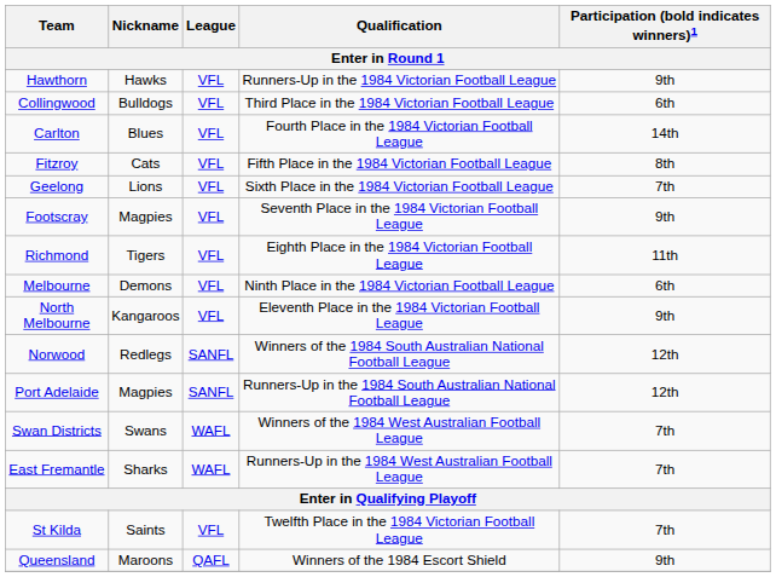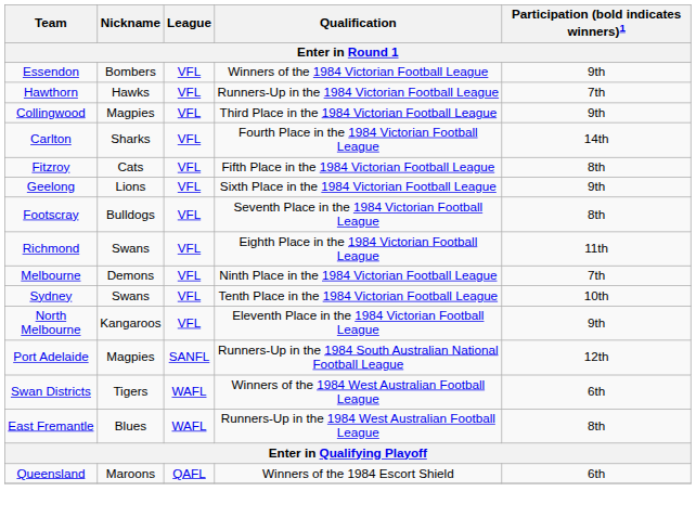 <table class="wikitable" style="text-align:center">
 <tr>
 <th>Team</th>
 <th>Nickname</th>
 <th>League</th>
 <th>Qualification</th>
 <th>Participation (bold indicates winners)<sup><strong><a href='#'>1</a></strong></sup></th>
 </tr>
 <tr>
 <th colspan=5>Enter in <a href='#'>Round 1</a></th>
 </tr>
 <tr>
+<td><a href='#'>Essendon</a></td>
+<td>Bombers</td>
+<td><a href='#'>VFL</a></td>
+<td>Winners of the <a href='#'>1984 Victorian Football League</a></td>
+<td>9th </td>
+</tr>
+<tr>
 <td><a href='#'>Hawthorn</a></td>
 <td>Hawks</td>
 <td><a href='#'>VFL</a></td>
 <td>Runners-Up in the <a href='#'>1984 Victorian Football League</a></td>
+<td>7th </td>
+</tr>
+<tr>
+<td><a href='#'>Collingwood</a></td>
+<td>Magpies</td>
+<td><a href='#'>VFL</a></td>
+<td>Third Place in the <a href='#'>1984 Victorian Football League</a></td>
 <td>9th </td>
 </tr>
 <tr>
-<td><a href='#'>Collingwood</a></td>
-<td>Bulldogs</td>
-<td><a href='#'>VFL</a></td>
-<td>Third Place in the <a href='#'>1984 Victorian Football League</a></td>
-<td>6th </td>
-</tr>
-<tr>
 <td><a href='#'>Carlton</a></td>
-<td>Blues</td>
+<td>Sharks</td>
 <td><a href='#'>VFL</a></td>
 <td>Fourth Place in the <a href='#'>1984 Victorian Football League</a></td>
 <td>14th </td>
 </tr>
 <tr>
 <td><a href='#'>Fitzroy</a></td>
 <td>Cats</td>
 <td><a href='#'>VFL</a></td>
 <td>Fifth Place in the <a href='#'>1984 Victorian Football League</a></td>
 <td>8th </td>
 </tr>
 <tr>
 <td><a href='#'>Geelong</a></td>
 <td>Lions</td>
 <td><a href='#'>VFL</a></td>
 <td>Sixth Place in the <a href='#'>1984 Victorian Football League</a></td>
-<td>7th </td>
+<td>9th </td>
 </tr>
 <tr>
 <td><a href='#'>Footscray</a></td>
-<td>Magpies</td>
+<td>Bulldogs</td>
 <td><a href='#'>VFL</a></td>
 <td>Seventh Place in the <a href='#'>1984 Victorian Football League</a></td>
-<td>9th </td>
+<td>8th </td>
 </tr>
 <tr>
 <td><a href='#'>Richmond</a></td>
-<td>Tigers</td>
+<td>Swans</td>
 <td><a href='#'>VFL</a></td>
 <td>Eighth Place in the <a href='#'>1984 Victorian Football League</a></td>
 <td>11th </td>
 </tr>
 <tr>
 <td><a href='#'>Melbourne</a></td>
 <td>Demons</td>
 <td><a href='#'>VFL</a></td>
 <td>Ninth Place in the <a href='#'>1984 Victorian Football League</a></td>
-<td>6th </td>
+<td>7th </td>
+</tr>
+<tr>
+<td><a href='#'>Sydney</a></td>
+<td>Swans</td>
+<td><a href='#'>VFL</a></td>
+<td>Tenth Place in the <a href='#'>1984 Victorian Football League</a></td>
+<td>10th </td>
 </tr>
 <tr>
 <td><a href='#'>North Melbourne</a></td>
 <td>Kangaroos</td>
 <td><a href='#'>VFL</a></td>
 <td>Eleventh Place in the <a href='#'>1984 Victorian Football League</a></td>
 <td>9th </td>
-</tr>
-<tr>
-<td><a href='#'>Norwood</a></td>
-<td>Redlegs</td>
-<td><a href='#'>SANFL</a></td>
-<td>Winners of the <a href='#'>1984 South Australian National Football League</a></td>
-<td>12th </td>
 </tr>
 <tr>
 <td><a href='#'>Port Adelaide</a></td>
 <td>Magpies</td>
 <td><a href='#'>SANFL</a></td>
 <td>Runners-Up in the <a href='#'>1984 South Australian National Football League</a></td>
 <td>12th </td>
 </tr>
 <tr>
 <td><a href='#'>Swan Districts</a></td>
-<td>Swans</td>
+<td>Tigers</td>
 <td><a href='#'>WAFL</a></td>
 <td>Winners of the <a href='#'>1984 West Australian Football League</a></td>
-<td>7th </td>
+<td>6th </td>
 </tr>
 <tr>
 <td><a href='#'>East Fremantle</a></td>
-<td>Sharks</td>
+<td>Blues</td>
 <td><a href='#'>WAFL</a></td>
 <td>Runners-Up in the <a href='#'>1984 West Australian Football League</a></td>
-<td>7th </td>
+<td>8th </td>
 </tr>
 <tr>
 <th colspan=5>Enter in <a href='#'>Qualifying Playoff</a></th>
-</tr>
-<tr>
-<td><a href='#'>St Kilda</a></td>
-<td>Saints</td>
-<td><a href='#'>VFL</a></td>
-<td>Twelfth Place in the <a href='#'>1984 Victorian Football League</a></td>
-<td>7th </td>
 </tr>
 <tr>
 <td><a href='#'>Queensland</a></td>
 <td>Maroons</td>
 <td><a href='#'>QAFL</a></td>
 <td>Winners of the 1984 Escort Shield</td>
-<td>9th </td>
+<td>6th </td>
 </tr>
 <tr>
 </tr>
 </table>
